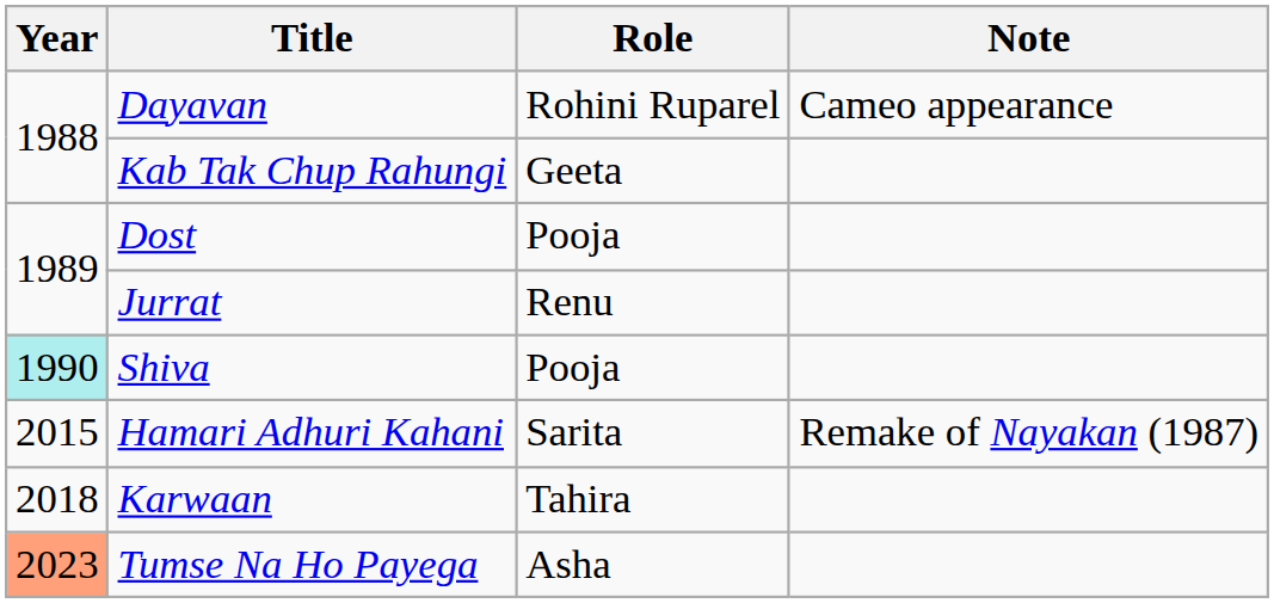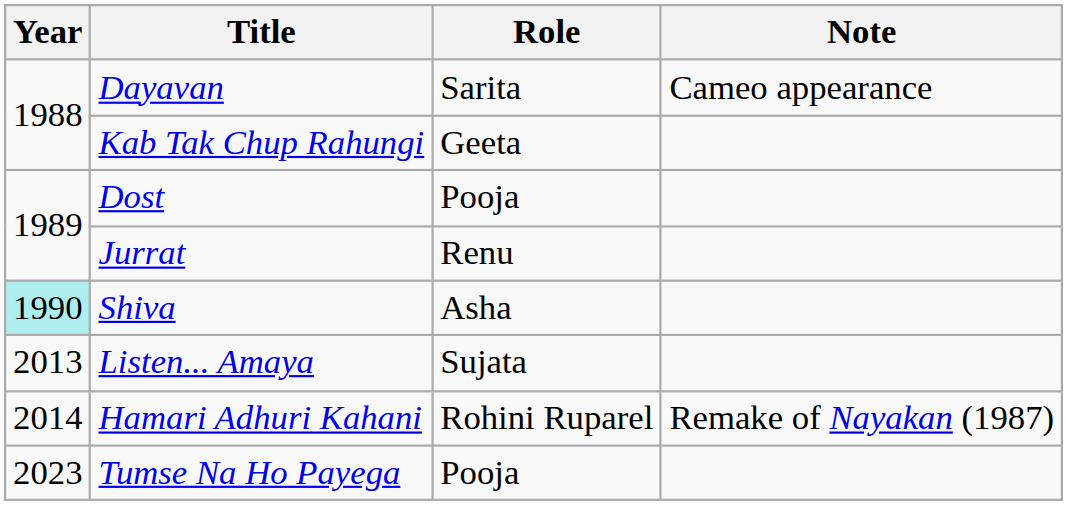 <table class="wikitable">
 <tr>
 <th>Year</th>
 <th>Title</th>
 <th>Role</th>
 <th>Note</th>
 </tr>
 <tr>
 <td rowspan=2>1988</td>
 <td><em><a href='#'>Dayavan</a></em></td>
-<td>Rohini Ruparel</td>
+<td>Sarita</td>
 <td>Cameo appearance</td>
 </tr>
 <tr>
 <td><em><a href='#'>Kab Tak Chup Rahungi</a></em></td>
 <td>Geeta</td>
 <td></td>
 </tr>
 <tr>
 <td rowspan=2>1989</td>
 <td><em><a href='#'>Dost</a></em></td>
 <td>Pooja</td>
 <td></td>
 </tr>
 <tr>
 <td><em><a href='#'>Jurrat</a></em></td>
 <td>Renu</td>
 <td></td>
 </tr>
 <tr>
 <td style="background: paleturquoise;">1990</td>
 <td><em><a href='#'>Shiva</a></em></td>
+<td>Asha</td>
+<td></td>
+</tr>
+<tr>
+<td>2013</td>
+<td><em><a href='#'>Listen... Amaya</a></em></td>
+<td>Sujata</td>
+<td></td>
+</tr>
+<tr>
+<td>2014</td>
+<td><em><a href='#'>Hamari Adhuri Kahani</a></em></td>
+<td>Rohini Ruparel</td>
+<td>Remake of <em><a href='#'>Nayakan</a></em> (1987)</td>
+</tr>
+<tr>
+<td>2023</td>
+<td><em><a href='#'>Tumse Na Ho Payega</a></em></td>
 <td>Pooja</td>
 <td></td>
 </tr>
-<tr>
-<td>2015</td>
-<td><em><a href='#'>Hamari Adhuri Kahani</a></em></td>
-<td>Sarita</td>
-<td>Remake of <em><a href='#'>Nayakan</a></em> (1987)</td>
-</tr>
-<tr>
-<td>2018</td>
-<td><em><a href='#'>Karwaan</a></em></td>
-<td>Tahira</td>
-<td></td>
-</tr>
-<tr>
-<td style="background: lightsalmon;">2023</td>
-<td><em><a href='#'>Tumse Na Ho Payega</a></em></td>
-<td>Asha</td>
-<td></td>
-</tr>
 </table>
